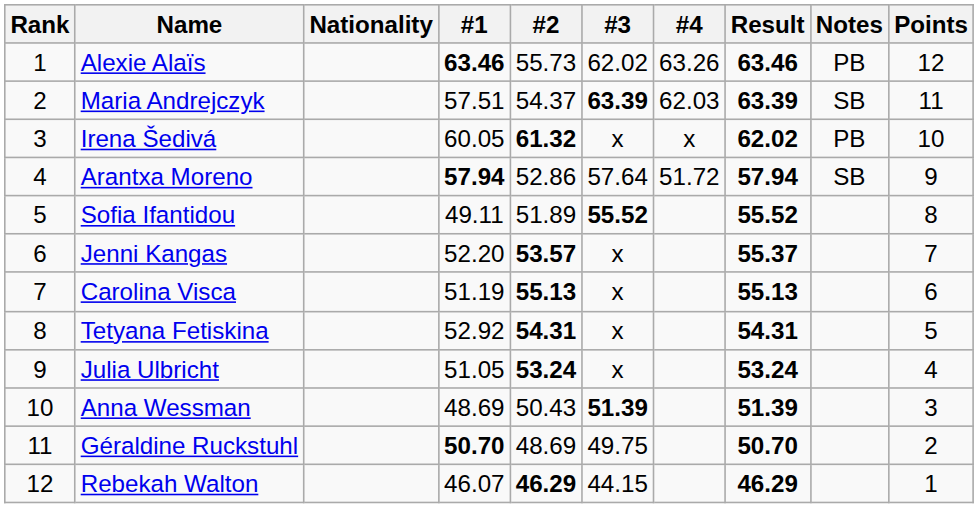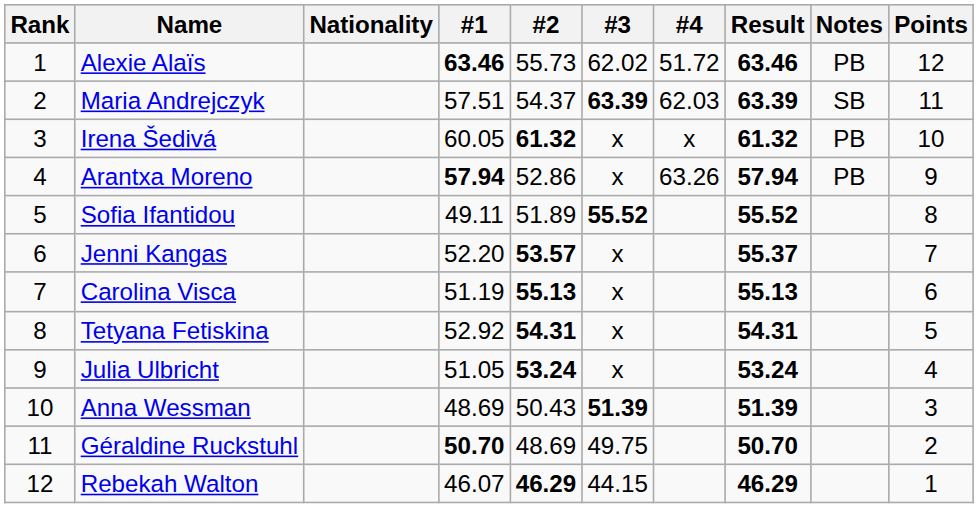 <table class="wikitable sortable" style="text-align:center; font-size:95%">
 <tr>
 <th>Rank</th>
 <th>Name</th>
 <th>Nationality</th>
 <th>#1</th>
 <th>#2</th>
 <th>#3</th>
 <th>#4</th>
 <th>Result</th>
 <th>Notes</th>
 <th>Points</th>
 </tr>
 <tr>
 <td>1</td>
 <td align=left><a href='#'>Alexie Alaïs</a></td>
 <td align=left></td>
 <td><strong>63.46</strong></td>
 <td>55.73</td>
 <td>62.02</td>
-<td>63.26</td>
+<td>51.72</td>
 <td><strong>63.46</strong></td>
 <td>PB</td>
 <td>12</td>
 </tr>
 <tr>
 <td>2</td>
 <td align=left><a href='#'>Maria Andrejczyk</a></td>
 <td align=left></td>
 <td>57.51</td>
 <td>54.37</td>
 <td><strong>63.39</strong></td>
 <td>62.03</td>
 <td><strong>63.39</strong></td>
 <td>SB</td>
 <td>11</td>
 </tr>
 <tr>
 <td>3</td>
 <td align=left><a href='#'>Irena Šedivá</a></td>
 <td align=left></td>
 <td>60.05</td>
 <td><strong>61.32</strong></td>
 <td>x</td>
 <td>x</td>
-<td><strong>62.02</strong></td>
+<td><strong>61.32</strong></td>
 <td>PB</td>
 <td>10</td>
 </tr>
 <tr>
 <td>4</td>
 <td align=left><a href='#'>Arantxa Moreno</a></td>
 <td align=left></td>
 <td><strong>57.94</strong></td>
 <td>52.86</td>
-<td>57.64</td>
-<td>51.72</td>
+<td>x</td>
+<td>63.26</td>
 <td><strong>57.94</strong></td>
-<td>SB</td>
+<td>PB</td>
 <td>9</td>
 </tr>
 <tr>
 <td>5</td>
 <td align=left><a href='#'>Sofia Ifantidou</a></td>
 <td align=left></td>
 <td>49.11</td>
 <td>51.89</td>
 <td><strong>55.52</strong></td>
 <td></td>
 <td><strong>55.52</strong></td>
 <td></td>
 <td>8</td>
 </tr>
 <tr>
 <td>6</td>
 <td align=left><a href='#'>Jenni Kangas</a></td>
 <td align=left></td>
 <td>52.20</td>
 <td><strong>53.57</strong></td>
 <td>x</td>
 <td></td>
 <td><strong>55.37</strong></td>
 <td></td>
 <td>7</td>
 </tr>
 <tr>
 <td>7</td>
 <td align=left><a href='#'>Carolina Visca</a></td>
 <td align=left></td>
 <td>51.19</td>
 <td><strong>55.13</strong></td>
 <td>x</td>
 <td></td>
 <td><strong>55.13</strong></td>
 <td></td>
 <td>6</td>
 </tr>
 <tr>
 <td>8</td>
 <td align=left><a href='#'>Tetyana Fetiskina</a></td>
 <td align=left></td>
 <td>52.92</td>
 <td><strong>54.31</strong></td>
 <td>x</td>
 <td></td>
 <td><strong>54.31</strong></td>
 <td></td>
 <td>5</td>
 </tr>
 <tr>
 <td>9</td>
 <td align=left><a href='#'>Julia Ulbricht</a></td>
 <td align=left></td>
 <td>51.05</td>
 <td><strong>53.24</strong></td>
 <td>x</td>
 <td></td>
 <td><strong>53.24</strong></td>
 <td></td>
 <td>4</td>
 </tr>
 <tr>
 <td>10</td>
 <td align=left><a href='#'>Anna Wessman</a></td>
 <td align=left></td>
 <td>48.69</td>
 <td>50.43</td>
 <td><strong>51.39</strong></td>
 <td></td>
 <td><strong>51.39</strong></td>
 <td></td>
 <td>3</td>
 </tr>
 <tr>
 <td>11</td>
 <td align=left><a href='#'>Géraldine Ruckstuhl</a></td>
 <td align=left></td>
 <td><strong>50.70</strong></td>
 <td>48.69</td>
 <td>49.75</td>
 <td></td>
 <td><strong>50.70</strong></td>
 <td></td>
 <td>2</td>
 </tr>
 <tr>
 <td>12</td>
 <td align=left><a href='#'>Rebekah Walton</a></td>
 <td align=left></td>
 <td>46.07</td>
 <td><strong>46.29</strong></td>
 <td>44.15</td>
 <td></td>
 <td><strong>46.29</strong></td>
 <td></td>
 <td>1</td>
 </tr>
 </table>
